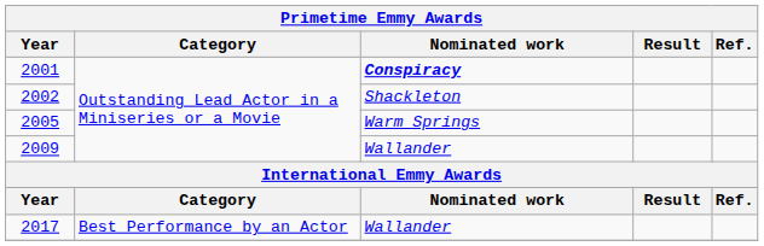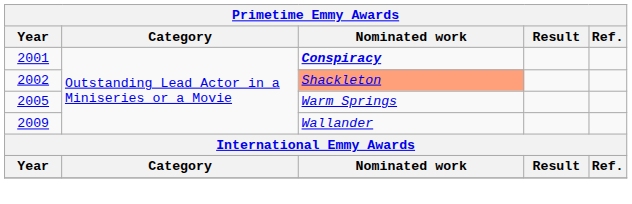 <table class=wikitable>
 <tr>
 <th colspan=5><a href='#'>Primetime Emmy Awards</a></th>
 </tr>
 <tr>
 <th scope="col" style="width:5em;">Year</th>
 <th scope="col" style="width:26em;">Category</th>
 <th scope="col" style="width:25em;">Nominated work</th>
 <th scope="col" style="width:5em;">Result</th>
 <th>Ref.</th>
 </tr>
 <tr>
 <td style="text-align:center;"><a href='#'>2001</a></td>
 <td rowspan="4"><a href='#'>Outstanding Lead Actor in a Miniseries or a Movie</a></td>
 <td><strong><em><a href='#'>Conspiracy</a></em></strong></td>
 <td></td>
 <td style="text-align:center;"></td>
 </tr>
 <tr>
 <td style="text-align:center;"><a href='#'>2002</a></td>
-<td><em><a href='#'>Shackleton</a></em></td>
+<td style="background: lightsalmon;"><em><a href='#'>Shackleton</a></em></td>
 <td></td>
 <td style="text-align:center;"></td>
 </tr>
 <tr>
 <td style="text-align:center;"><a href='#'>2005</a></td>
 <td><em><a href='#'>Warm Springs</a></em></td>
 <td></td>
 <td style="text-align:center;"></td>
 </tr>
 <tr>
 <td style="text-align:center;"><a href='#'>2009</a></td>
 <td><em><a href='#'>Wallander</a></em></td>
 <td></td>
 <td style="text-align:center;"></td>
 </tr>
 <tr>
 <th colspan=5><a href='#'>International Emmy Awards</a></th>
 </tr>
 <tr>
 <th scope="col" style="width:5em;">Year</th>
 <th scope="col" style="width:26em;">Category</th>
 <th scope="col" style="width:25em;">Nominated work</th>
 <th scope="col" style="width:5em;">Result</th>
 <th>Ref.</th>
 </tr>
 <tr>
-<td style="text-align:center;"><a href='#'>2017</a></td>
-<td><a href='#'>Best Performance by an Actor</a></td>
-<td><em><a href='#'>Wallander</a></em></td>
-<td></td>
-<td style="text-align:center;"></td>
-</tr>
-<tr>
 </tr>
 </table>
